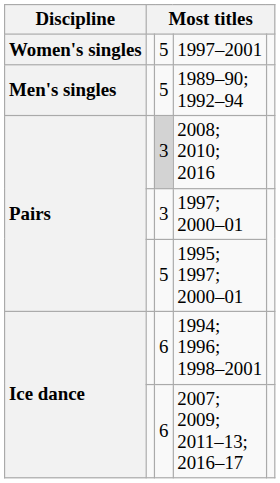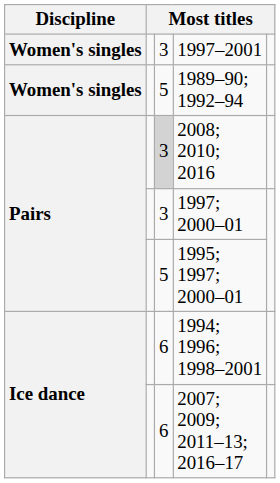 <table class="wikitable unsortable" style="text-align:left">
 <tr>
 <th scope="col">Discipline</th>
 <th colspan="4" scope="col">Most titles</th>
 </tr>
 <tr>
 <th scope="row" style="text-align:left">Women's singles</th>
 <td></td>
-<td>5</td>
+<td>3</td>
 <td>1997–2001</td>
 <td></td>
 </tr>
 <tr>
-<th scope="row" style="text-align:left">Men's singles</th>
+<th scope="row" style="text-align:left">Women's singles</th>
 <td></td>
 <td>5</td>
 <td>1989–90;<br>1992–94</td>
 <td></td>
 </tr>
 <tr>
 <th rowspan="3" scope="row" style="text-align:left">Pairs</th>
 <td></td>
 <td style="background: lightgrey;">3</td>
 <td>2008;<br>2010;<br>2016</td>
 <td></td>
 </tr>
 <tr>
 <td></td>
 <td>3</td>
 <td>1997;<br>2000–01</td>
 <td rowspan="2"><br></td>
 </tr>
 <tr>
 <td></td>
 <td>5</td>
 <td>1995;<br>1997;<br>2000–01</td>
 </tr>
 <tr>
 <th rowspan="2" scope="row" style="text-align:left">Ice dance</th>
 <td></td>
 <td>6</td>
 <td>1994;<br>1996;<br>1998–2001</td>
 <td></td>
 </tr>
 <tr>
 <td></td>
 <td>6</td>
 <td>2007;<br>2009;<br>2011–13;<br>2016–17</td>
 <td></td>
 </tr>
 </table>
